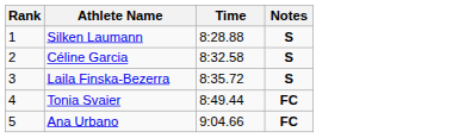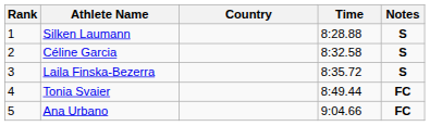 <table class="wikitable">
 <tr>
 <th width=25>Rank</th>
 <th width=175>Athlete Name</th>
+<th width=175>Country</th>
 <th width=75>Time</th>
 <th width=50>Notes</th>
 </tr>
 <tr>
 <td>1</td>
 <td><a href='#'>Silken Laumann</a></td>
+<td></td>
 <td>8:28.88</td>
 <td align=center><strong>S</strong></td>
 </tr>
 <tr>
 <td>2</td>
 <td><a href='#'>Céline Garcia</a></td>
+<td></td>
 <td>8:32.58</td>
 <td align=center><strong>S</strong></td>
 </tr>
 <tr>
 <td>3</td>
 <td><a href='#'>Laila Finska-Bezerra</a></td>
+<td></td>
 <td>8:35.72</td>
 <td align=center><strong>S</strong></td>
 </tr>
 <tr>
 <td>4</td>
 <td><a href='#'>Tonia Svaier</a></td>
+<td></td>
 <td>8:49.44</td>
 <td align=center><strong>FC</strong></td>
 </tr>
 <tr>
 <td>5</td>
 <td><a href='#'>Ana Urbano</a></td>
+<td></td>
 <td>9:04.66</td>
 <td align=center><strong>FC</strong></td>
 </tr>
 </table>
